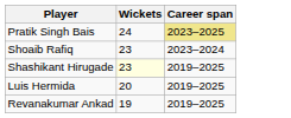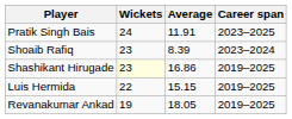 <table class="wikitable">
 <tr>
 <th>Player</th>
 <th>Wickets</th>
+<th>Average</th>
 <th>Career span</th>
 </tr>
 <tr>
 <td>Pratik Singh Bais</td>
 <td>24</td>
-<td style="background: khaki;">2023–2025</td>
+<td>11.91</td>
+<td>2023–2025</td>
 </tr>
 <tr>
 <td>Shoaib Rafiq</td>
 <td>23</td>
+<td>8.39</td>
 <td>2023–2024</td>
 </tr>
 <tr>
 <td>Shashikant Hirugade</td>
 <td style="background: lightyellow;">23</td>
+<td>16.86</td>
 <td>2019–2025</td>
 </tr>
 <tr>
 <td>Luis Hermida</td>
-<td>20</td>
+<td>22</td>
+<td>15.15</td>
 <td>2019–2025</td>
 </tr>
 <tr>
 <td>Revanakumar Ankad</td>
 <td>19</td>
+<td>18.05</td>
 <td>2019–2025</td>
 </tr>
 </table>
